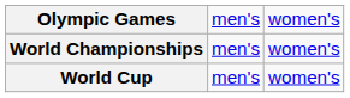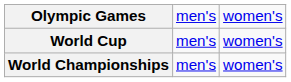 <table class="wikitable">
 <tr>
 <th>Olympic Games</th>
+<td><a href='#'>men's</a></td>
+<td><a href='#'>women's</a></td>
+</tr>
+<tr>
+<th>World Cup</th>
 <td><a href='#'>men's</a></td>
 <td><a href='#'>women's</a></td>
 </tr>
 <tr>
 <th>World Championships</th>
 <td><a href='#'>men's</a></td>
 <td><a href='#'>women's</a></td>
 </tr>
-<tr>
-<th>World Cup</th>
-<td><a href='#'>men's</a></td>
-<td><a href='#'>women's</a></td>
-</tr>
 </table>
